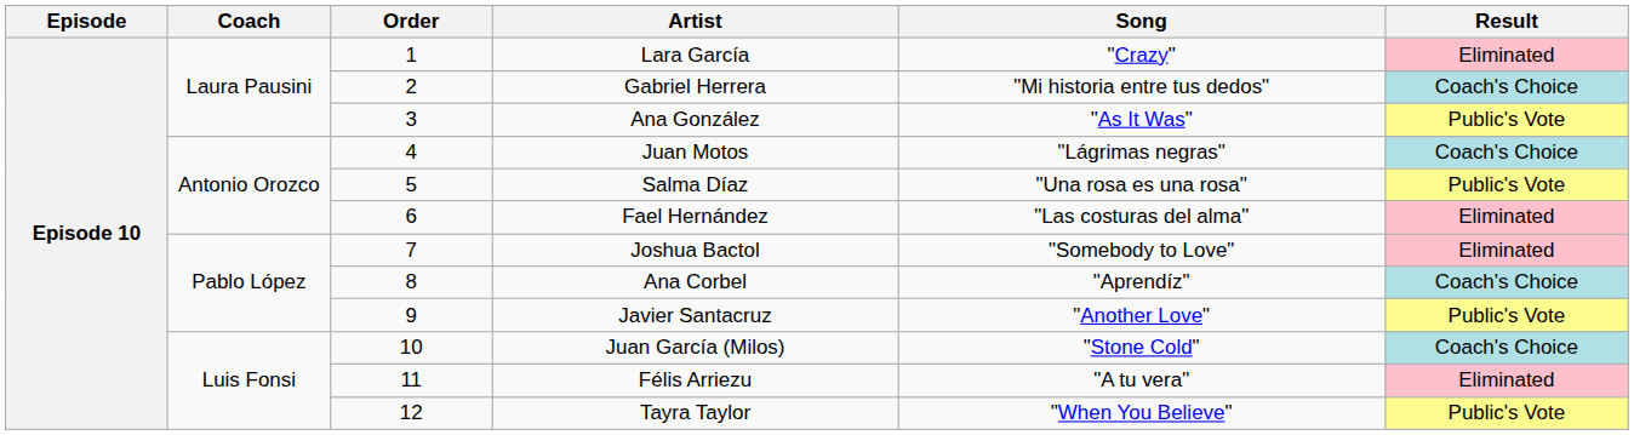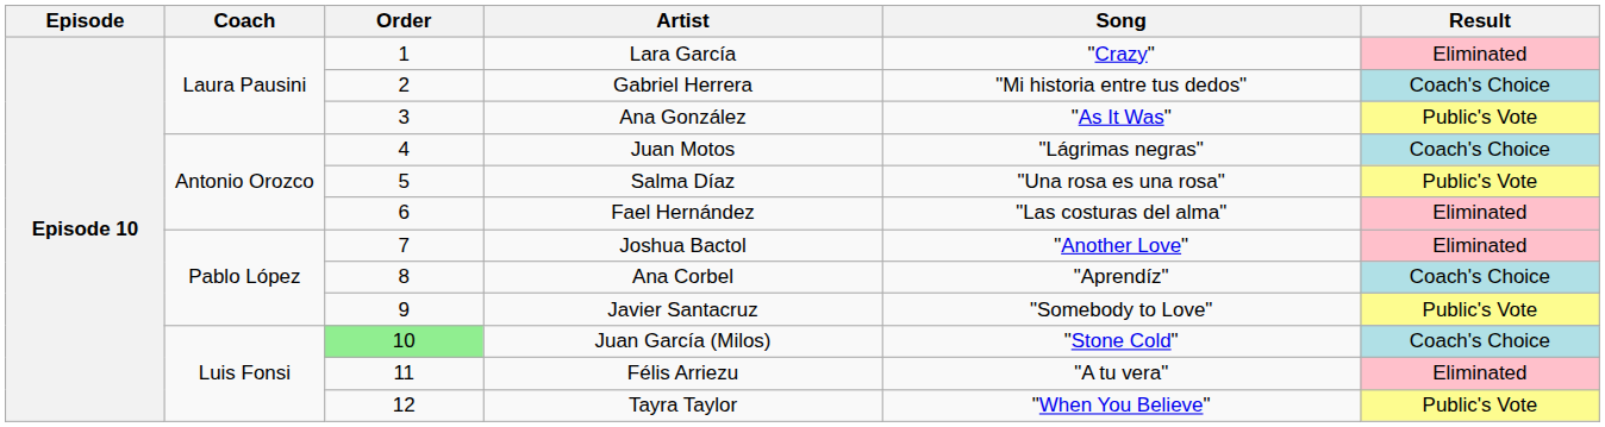 <table class="wikitable" style="text-align:center; width:100%">
 <tr>
 <th style="width:10%">Episode</th>
 <th style="width:10%">Coach</th>
 <th style="width:10%">Order</th>
 <th style="width:25%">Artist</th>
 <th style="width:30%">Song</th>
 <th style="width:15%">Result</th>
 </tr>
 <tr>
 <th rowspan="12">Episode 10<br></th>
 <td rowspan="3">Laura Pausini</td>
 <td>1</td>
 <td>Lara García</td>
 <td>"<a href='#'>Crazy</a>"</td>
 <td style="background:pink">Eliminated</td>
 </tr>
 <tr>
 <td>2</td>
 <td>Gabriel Herrera</td>
 <td>"Mi historia entre tus dedos"</td>
 <td style="background:#b0e0e6">Coach's Choice</td>
 </tr>
 <tr>
 <td>3</td>
 <td>Ana González</td>
 <td>"<a href='#'>As It Was</a>"</td>
 <td style="background:#fdfc8f">Public's Vote</td>
 </tr>
 <tr>
 <td rowspan="3">Antonio Orozco</td>
 <td>4</td>
 <td>Juan Motos</td>
 <td>"Lágrimas negras"</td>
 <td style="background:#b0e0e6">Coach's Choice</td>
 </tr>
 <tr>
 <td>5</td>
 <td>Salma Díaz</td>
 <td>"Una rosa es una rosa"</td>
 <td style="background:#fdfc8f">Public's Vote</td>
 </tr>
 <tr>
 <td>6</td>
 <td>Fael Hernández</td>
 <td>"Las costuras del alma"</td>
 <td style="background:pink">Eliminated</td>
 </tr>
 <tr>
 <td rowspan="3">Pablo López</td>
 <td>7</td>
 <td>Joshua Bactol</td>
-<td>"Somebody to Love"</td>
+<td>"<a href='#'>Another Love</a>"</td>
 <td style="background:pink">Eliminated</td>
 </tr>
 <tr>
 <td>8</td>
 <td>Ana Corbel</td>
 <td>"Aprendíz"</td>
 <td style="background:#b0e0e6">Coach's Choice</td>
 </tr>
 <tr>
 <td>9</td>
 <td>Javier Santacruz</td>
-<td>"<a href='#'>Another Love</a>"</td>
+<td>"Somebody to Love"</td>
 <td style="background:#fdfc8f">Public's Vote</td>
 </tr>
 <tr>
 <td rowspan="3">Luis Fonsi</td>
-<td>10</td>
+<td style="background: lightgreen;">10</td>
 <td>Juan García (Milos)</td>
 <td>"<a href='#'>Stone Cold</a>"</td>
 <td style="background:#b0e0e6">Coach's Choice</td>
 </tr>
 <tr>
 <td>11</td>
 <td>Félis Arriezu</td>
 <td>"A tu vera"</td>
 <td style="background:pink">Eliminated</td>
 </tr>
 <tr>
 <td>12</td>
 <td>Tayra Taylor</td>
 <td>"<a href='#'>When You Believe</a>"</td>
 <td style="background:#fdfc8f">Public's Vote</td>
 </tr>
 </table>
